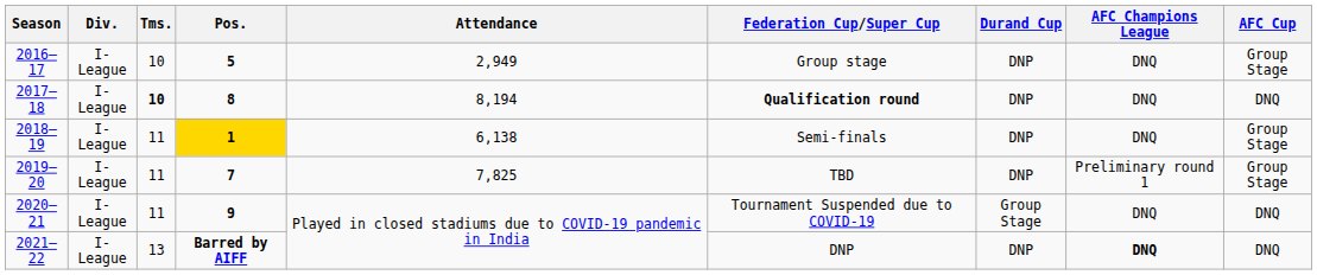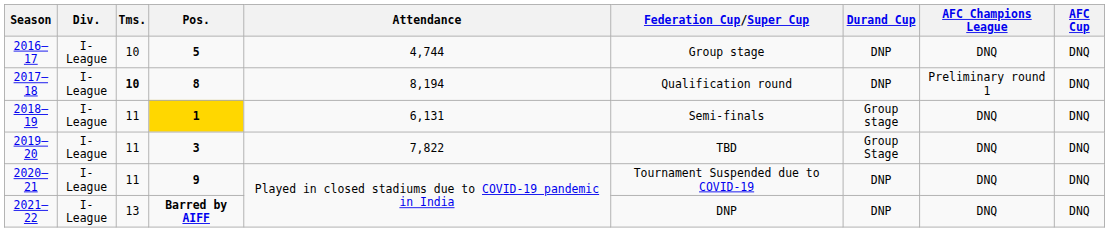 <table class="wikitable" style="text-align:center">
 <tr>
 <th>Season</th>
 <th>Div.</th>
 <th>Tms.</th>
 <th>Pos.</th>
 <th>Attendance</th>
 <th><a href='#'>Federation Cup</a>/<a href='#'>Super Cup</a></th>
 <th><a href='#'>Durand Cup</a></th>
 <th colspan=1><a href='#'>AFC Champions League</a></th>
 <th colspan=1><a href='#'>AFC Cup</a></th>
 </tr>
 <tr>
 <td align=center><a href='#'>2016–17</a></td>
 <td align=center>I-League</td>
 <td align=center>10</td>
 <td align=center><strong>5</strong></td>
-<td align=center>2,949</td>
+<td align=center>4,744</td>
 <td align=center>Group stage</td>
 <td align=center>DNP</td>
 <td align=center>DNQ</td>
-<td align=center>Group Stage</td>
+<td align=center>DNQ</td>
 </tr>
 <tr>
 <td align=center><a href='#'>2017–18</a></td>
 <td align=center>I-League</td>
 <td align=center><strong>10</strong></td>
 <td align=center><strong>8</strong></td>
 <td align=center>8,194</td>
-<td align=center><strong>Qualification round</strong></td>
+<td align=center>Qualification round</td>
 <td align=center>DNP</td>
-<td align=center>DNQ</td>
+<td align=center>Preliminary round 1</td>
 <td align=center>DNQ</td>
 </tr>
 <tr>
 <td align=center><a href='#'>2018–19</a></td>
 <td align=center>I-League</td>
 <td align=center>11</td>
 <td align=center bgcolor= gold><strong>1</strong></td>
-<td align=center>6,138</td>
+<td align=center>6,131</td>
 <td align=center>Semi-finals</td>
-<td align=center>DNP</td>
+<td align=center>Group stage</td>
 <td align=center>DNQ</td>
-<td align=center>Group Stage</td>
+<td align=center>DNQ</td>
 </tr>
 <tr>
 <td align=center><a href='#'>2019–20</a></td>
 <td align=center>I-League</td>
 <td align=center>11</td>
-<td align=center bgcolor=><strong>7</strong></td>
-<td align=center>7,825</td>
+<td align=center bgcolor=><strong>3</strong></td>
+<td align=center>7,822</td>
 <td align=center>TBD</td>
-<td align=center>DNP</td>
-<td align=center>Preliminary round 1</td>
 <td align=center>Group Stage</td>
+<td align=center>DNQ</td>
+<td align=center>DNQ</td>
 </tr>
 <tr>
 <td align=center><a href='#'>2020–21</a></td>
 <td align=center>I-League</td>
 <td align=center>11</td>
 <td align=center bgcolor=><strong>9</strong></td>
 <td align=center rowspan=2>Played in closed stadiums due to <a href='#'>COVID-19 pandemic in India</a></td>
 <td align=center>Tournament Suspended due to <a href='#'>COVID-19</a></td>
-<td align=center>Group Stage</td>
+<td align=center>DNP</td>
 <td align=center>DNQ</td>
 <td align=center>DNQ</td>
 </tr>
 <tr>
 <td align=center><a href='#'>2021–22</a></td>
 <td align=center>I-League</td>
 <td align=center>13</td>
 <td align=center bgcolor=><strong>Barred by <a href='#'>AIFF</a></strong></td>
 <td align=center>DNP</td>
 <td align=center>DNP</td>
-<td align=center><strong>DNQ</strong></td>
+<td align=center>DNQ</td>
 <td align=center>DNQ</td>
 </tr>
 </table>
